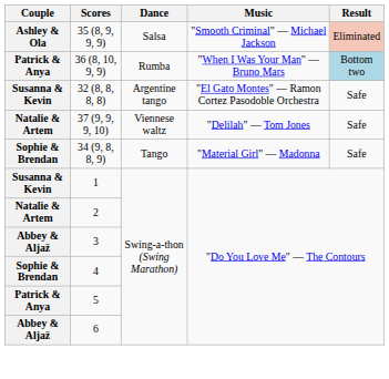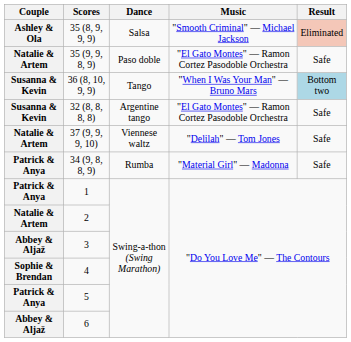 <table class="wikitable sortable" style="text-align:center; width:90%">
 <tr>
 <th scope="col">Couple</th>
 <th scope="col">Scores</th>
 <th scope="col" class="unsortable">Dance</th>
 <th scope="col" class="unsortable">Music</th>
 <th scope="col" class="unsortable">Result</th>
 </tr>
 <tr>
 <th scope="row">Ashley & Ola</th>
 <td>35 (8, 9, 9, 9)</td>
 <td>Salsa</td>
 <td>"<a href='#'>Smooth Criminal</a>" — <a href='#'>Michael Jackson</a></td>
 <td bgcolor="f4c7b8">Eliminated</td>
 </tr>
 <tr>
-<th scope="row">Patrick & Anya</th>
+<th scope="row">Natalie & Artem</th>
+<td>35 (9, 9, 8, 9)</td>
+<td>Paso doble</td>
+<td>"<a href='#'>El Gato Montes</a>" — Ramon Cortez Pasodoble Orchestra</td>
+<td>Safe</td>
+</tr>
+<tr>
+<th scope="row">Susanna & Kevin</th>
 <td>36 (8, 10, 9, 9)</td>
-<td>Rumba</td>
+<td>Tango</td>
 <td>"<a href='#'>When I Was Your Man</a>" — <a href='#'>Bruno Mars</a></td>
 <td bgcolor="lightblue">Bottom two</td>
 </tr>
 <tr>
 <th scope="row">Susanna & Kevin</th>
 <td>32 (8, 8, 8, 8)</td>
 <td>Argentine tango</td>
 <td>"<a href='#'>El Gato Montes</a>" — Ramon Cortez Pasodoble Orchestra</td>
 <td>Safe</td>
 </tr>
 <tr>
 <th scope="row">Natalie & Artem</th>
 <td>37 (9, 9, 9, 10)</td>
 <td>Viennese waltz</td>
 <td>"<a href='#'>Delilah</a>" — <a href='#'>Tom Jones</a></td>
 <td>Safe</td>
 </tr>
 <tr>
-<th scope="row">Sophie & Brendan</th>
+<th scope="row">Patrick & Anya</th>
 <td>34 (9, 8, 8, 9)</td>
-<td>Tango</td>
+<td>Rumba</td>
 <td>"<a href='#'>Material Girl</a>" — <a href='#'>Madonna</a></td>
 <td>Safe</td>
 </tr>
 <tr>
-<th scope="row">Susanna & Kevin</th>
+<th scope="row">Patrick & Anya</th>
 <td>1</td>
 <td rowspan="6">Swing-a-thon<br><em>(Swing Marathon)</em></td>
 <td colspan="2" rowspan="6">"<a href='#'>Do You Love Me</a>" — <a href='#'>The Contours</a></td>
 </tr>
 <tr>
 <th scope="row">Natalie & Artem</th>
 <td>2</td>
 </tr>
 <tr>
 <th scope="row">Abbey & Aljaž</th>
 <td>3</td>
 </tr>
 <tr>
 <th scope="row">Sophie & Brendan</th>
 <td>4</td>
 </tr>
 <tr>
 <th scope="row">Patrick & Anya</th>
 <td>5</td>
 </tr>
 <tr>
 <th scope="row">Abbey & Aljaž</th>
 <td>6</td>
 </tr>
 </table>
